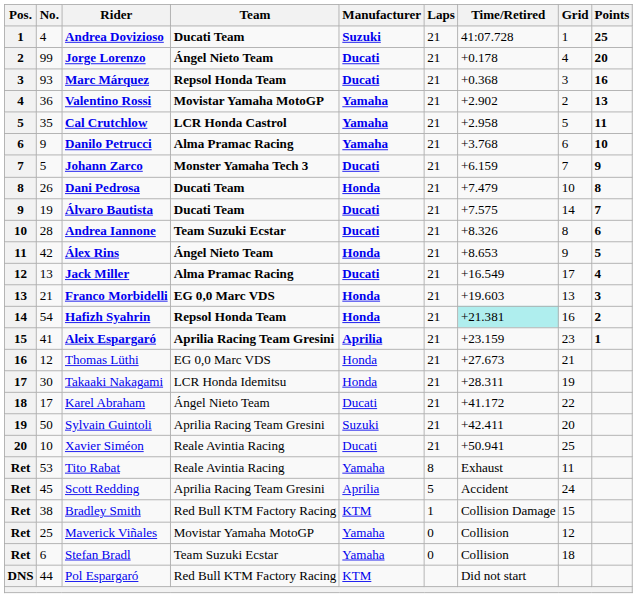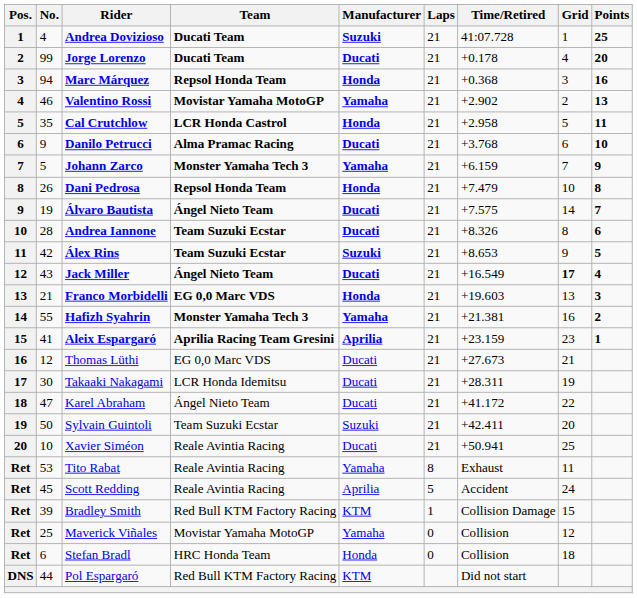 <table class="wikitable" style="font-size: 95%;">
 <tr>
 <th>Pos.</th>
 <th>No.</th>
 <th>Rider</th>
 <th>Team</th>
 <th>Manufacturer</th>
 <th>Laps</th>
 <th>Time/Retired</th>
 <th>Grid</th>
 <th>Points</th>
 </tr>
 <tr>
 <th>1</th>
 <td>4</td>
 <td> <strong><a href='#'>Andrea Dovizioso</a></strong></td>
 <td><strong>Ducati Team</strong></td>
 <td><strong><a href='#'>Suzuki</a></strong></td>
 <td>21</td>
 <td>41:07.728</td>
 <td>1</td>
 <td><strong>25</strong></td>
 </tr>
 <tr>
 <th>2</th>
 <td>99</td>
 <td> <strong><a href='#'>Jorge Lorenzo</a></strong></td>
-<td><strong>Ángel Nieto Team</strong></td>
+<td><strong>Ducati Team</strong></td>
 <td><strong><a href='#'>Ducati</a></strong></td>
 <td>21</td>
 <td>+0.178</td>
 <td>4</td>
 <td><strong>20</strong></td>
 </tr>
 <tr>
 <th>3</th>
-<td>93</td>
+<td>94</td>
 <td> <strong><a href='#'>Marc Márquez</a></strong></td>
 <td><strong>Repsol Honda Team</strong></td>
-<td><strong><a href='#'>Ducati</a></strong></td>
+<td><strong><a href='#'>Honda</a></strong></td>
 <td>21</td>
 <td>+0.368</td>
 <td>3</td>
 <td><strong>16</strong></td>
 </tr>
 <tr>
 <th>4</th>
-<td>36</td>
+<td>46</td>
 <td> <strong><a href='#'>Valentino Rossi</a></strong></td>
 <td><strong>Movistar Yamaha MotoGP</strong></td>
 <td><strong><a href='#'>Yamaha</a></strong></td>
 <td>21</td>
 <td>+2.902</td>
 <td>2</td>
 <td><strong>13</strong></td>
 </tr>
 <tr>
 <th>5</th>
 <td>35</td>
 <td> <strong><a href='#'>Cal Crutchlow</a></strong></td>
 <td><strong>LCR Honda Castrol</strong></td>
-<td><strong><a href='#'>Yamaha</a></strong></td>
+<td><strong><a href='#'>Honda</a></strong></td>
 <td>21</td>
 <td>+2.958</td>
 <td>5</td>
 <td><strong>11</strong></td>
 </tr>
 <tr>
 <th>6</th>
 <td>9</td>
 <td> <strong><a href='#'>Danilo Petrucci</a></strong></td>
 <td><strong>Alma Pramac Racing</strong></td>
-<td><strong><a href='#'>Yamaha</a></strong></td>
+<td><strong><a href='#'>Ducati</a></strong></td>
 <td>21</td>
 <td>+3.768</td>
 <td>6</td>
 <td><strong>10</strong></td>
 </tr>
 <tr>
 <th>7</th>
 <td>5</td>
 <td> <strong><a href='#'>Johann Zarco</a></strong></td>
 <td><strong>Monster Yamaha Tech 3</strong></td>
-<td><strong><a href='#'>Ducati</a></strong></td>
+<td><strong><a href='#'>Yamaha</a></strong></td>
 <td>21</td>
 <td>+6.159</td>
 <td>7</td>
 <td><strong>9</strong></td>
 </tr>
 <tr>
 <th>8</th>
 <td>26</td>
 <td> <strong><a href='#'>Dani Pedrosa</a></strong></td>
-<td><strong>Ducati Team</strong></td>
+<td><strong>Repsol Honda Team</strong></td>
 <td><strong><a href='#'>Honda</a></strong></td>
 <td>21</td>
 <td>+7.479</td>
 <td>10</td>
 <td><strong>8</strong></td>
 </tr>
 <tr>
 <th>9</th>
 <td>19</td>
 <td> <strong><a href='#'>Álvaro Bautista</a></strong></td>
-<td><strong>Ducati Team</strong></td>
+<td><strong>Ángel Nieto Team</strong></td>
 <td><strong><a href='#'>Ducati</a></strong></td>
 <td>21</td>
 <td>+7.575</td>
 <td>14</td>
 <td><strong>7</strong></td>
 </tr>
 <tr>
 <th>10</th>
 <td>28</td>
 <td> <strong><a href='#'>Andrea Iannone</a></strong></td>
 <td><strong>Team Suzuki Ecstar</strong></td>
 <td><strong><a href='#'>Ducati</a></strong></td>
 <td>21</td>
 <td>+8.326</td>
 <td>8</td>
 <td><strong>6</strong></td>
 </tr>
 <tr>
 <th>11</th>
 <td>42</td>
 <td> <strong><a href='#'>Álex Rins</a></strong></td>
-<td><strong>Ángel Nieto Team</strong></td>
-<td><strong><a href='#'>Honda</a></strong></td>
+<td><strong>Team Suzuki Ecstar</strong></td>
+<td><strong><a href='#'>Suzuki</a></strong></td>
 <td>21</td>
 <td>+8.653</td>
 <td>9</td>
 <td><strong>5</strong></td>
 </tr>
 <tr>
 <th>12</th>
-<td>13</td>
+<td>43</td>
 <td> <strong><a href='#'>Jack Miller</a></strong></td>
-<td><strong>Alma Pramac Racing</strong></td>
+<td><strong>Ángel Nieto Team</strong></td>
 <td><strong><a href='#'>Ducati</a></strong></td>
 <td>21</td>
 <td>+16.549</td>
-<td>17</td>
+<td><strong>17</strong></td>
 <td><strong>4</strong></td>
 </tr>
 <tr>
 <th>13</th>
 <td>21</td>
 <td> <strong><a href='#'>Franco Morbidelli</a></strong></td>
 <td><strong>EG 0,0 Marc VDS</strong></td>
 <td><strong><a href='#'>Honda</a></strong></td>
 <td>21</td>
 <td>+19.603</td>
 <td>13</td>
 <td><strong>3</strong></td>
 </tr>
 <tr>
 <th>14</th>
-<td>54</td>
+<td>55</td>
 <td> <strong><a href='#'>Hafizh Syahrin</a></strong></td>
-<td><strong>Repsol Honda Team</strong></td>
-<td><strong><a href='#'>Honda</a></strong></td>
+<td><strong>Monster Yamaha Tech 3</strong></td>
+<td><strong><a href='#'>Yamaha</a></strong></td>
 <td>21</td>
-<td style="background: paleturquoise;">+21.381</td>
+<td>+21.381</td>
 <td>16</td>
 <td><strong>2</strong></td>
 </tr>
 <tr>
 <th>15</th>
 <td>41</td>
 <td> <strong><a href='#'>Aleix Espargaró</a></strong></td>
 <td><strong>Aprilia Racing Team Gresini</strong></td>
 <td><strong><a href='#'>Aprilia</a></strong></td>
 <td>21</td>
 <td>+23.159</td>
 <td>23</td>
 <td><strong>1</strong></td>
 </tr>
 <tr>
 <th>16</th>
 <td>12</td>
 <td> <a href='#'>Thomas Lüthi</a></td>
 <td>EG 0,0 Marc VDS</td>
-<td><a href='#'>Honda</a></td>
+<td><a href='#'>Ducati</a></td>
 <td>21</td>
 <td>+27.673</td>
 <td>21</td>
 <td></td>
 </tr>
 <tr>
 <th>17</th>
 <td>30</td>
 <td> <a href='#'>Takaaki Nakagami</a></td>
 <td>LCR Honda Idemitsu</td>
-<td><a href='#'>Honda</a></td>
+<td><a href='#'>Ducati</a></td>
 <td>21</td>
 <td>+28.311</td>
 <td>19</td>
 <td></td>
 </tr>
 <tr>
 <th>18</th>
-<td>17</td>
+<td>47</td>
 <td> <a href='#'>Karel Abraham</a></td>
 <td>Ángel Nieto Team</td>
 <td><a href='#'>Ducati</a></td>
 <td>21</td>
 <td>+41.172</td>
 <td>22</td>
 <td></td>
 </tr>
 <tr>
 <th>19</th>
 <td>50</td>
 <td> <a href='#'>Sylvain Guintoli</a></td>
-<td>Aprilia Racing Team Gresini</td>
+<td>Team Suzuki Ecstar</td>
 <td><a href='#'>Suzuki</a></td>
 <td>21</td>
 <td>+42.411</td>
 <td>20</td>
 <td></td>
 </tr>
 <tr>
 <th>20</th>
 <td>10</td>
 <td> <a href='#'>Xavier Siméon</a></td>
 <td>Reale Avintia Racing</td>
 <td><a href='#'>Ducati</a></td>
 <td>21</td>
 <td>+50.941</td>
 <td>25</td>
 <td></td>
 </tr>
 <tr>
 <th>Ret</th>
 <td>53</td>
 <td> <a href='#'>Tito Rabat</a></td>
 <td>Reale Avintia Racing</td>
 <td><a href='#'>Yamaha</a></td>
 <td>8</td>
 <td>Exhaust</td>
 <td>11</td>
 <td></td>
 </tr>
 <tr>
 <th>Ret</th>
 <td>45</td>
 <td> <a href='#'>Scott Redding</a></td>
-<td>Aprilia Racing Team Gresini</td>
+<td>Reale Avintia Racing</td>
 <td><a href='#'>Aprilia</a></td>
 <td>5</td>
 <td>Accident</td>
 <td>24</td>
 <td></td>
 </tr>
 <tr>
 <th>Ret</th>
-<td>38</td>
+<td>39</td>
 <td> <a href='#'>Bradley Smith</a></td>
 <td>Red Bull KTM Factory Racing</td>
 <td><a href='#'>KTM</a></td>
 <td>1</td>
 <td>Collision Damage</td>
 <td>15</td>
 <td></td>
 </tr>
 <tr>
 <th>Ret</th>
 <td>25</td>
 <td> <a href='#'>Maverick Viñales</a></td>
 <td>Movistar Yamaha MotoGP</td>
 <td><a href='#'>Yamaha</a></td>
 <td>0</td>
 <td>Collision</td>
 <td>12</td>
 <td></td>
 </tr>
 <tr>
 <th>Ret</th>
 <td>6</td>
 <td> <a href='#'>Stefan Bradl</a></td>
-<td>Team Suzuki Ecstar</td>
-<td><a href='#'>Yamaha</a></td>
+<td>HRC Honda Team</td>
+<td><a href='#'>Honda</a></td>
 <td>0</td>
 <td>Collision</td>
 <td>18</td>
 <td></td>
 </tr>
 <tr>
 <th>DNS</th>
 <td>44</td>
 <td> <a href='#'>Pol Espargaró</a></td>
 <td>Red Bull KTM Factory Racing</td>
 <td><a href='#'>KTM</a></td>
 <td></td>
 <td>Did not start</td>
 <td></td>
 <td></td>
 </tr>
 <tr>
 <th colspan=9></th>
 </tr>
 </table>
